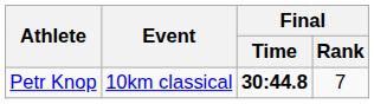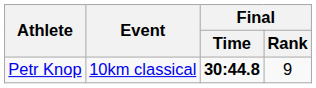 <table class="wikitable">
 <tr>
 <th rowspan="2">Athlete</th>
 <th rowspan="2">Event</th>
 <th colspan="2">Final</th>
 </tr>
 <tr>
 <th>Time</th>
 <th>Rank</th>
 </tr>
 <tr>
 <td rowspan="1"><a href='#'>Petr Knop</a></td>
 <td><a href='#'>10km classical</a></td>
 <td align="center"><strong>30:44.8</strong></td>
-<td align="center">7</td>
+<td align="center">9</td>
 </tr>
 </table>
